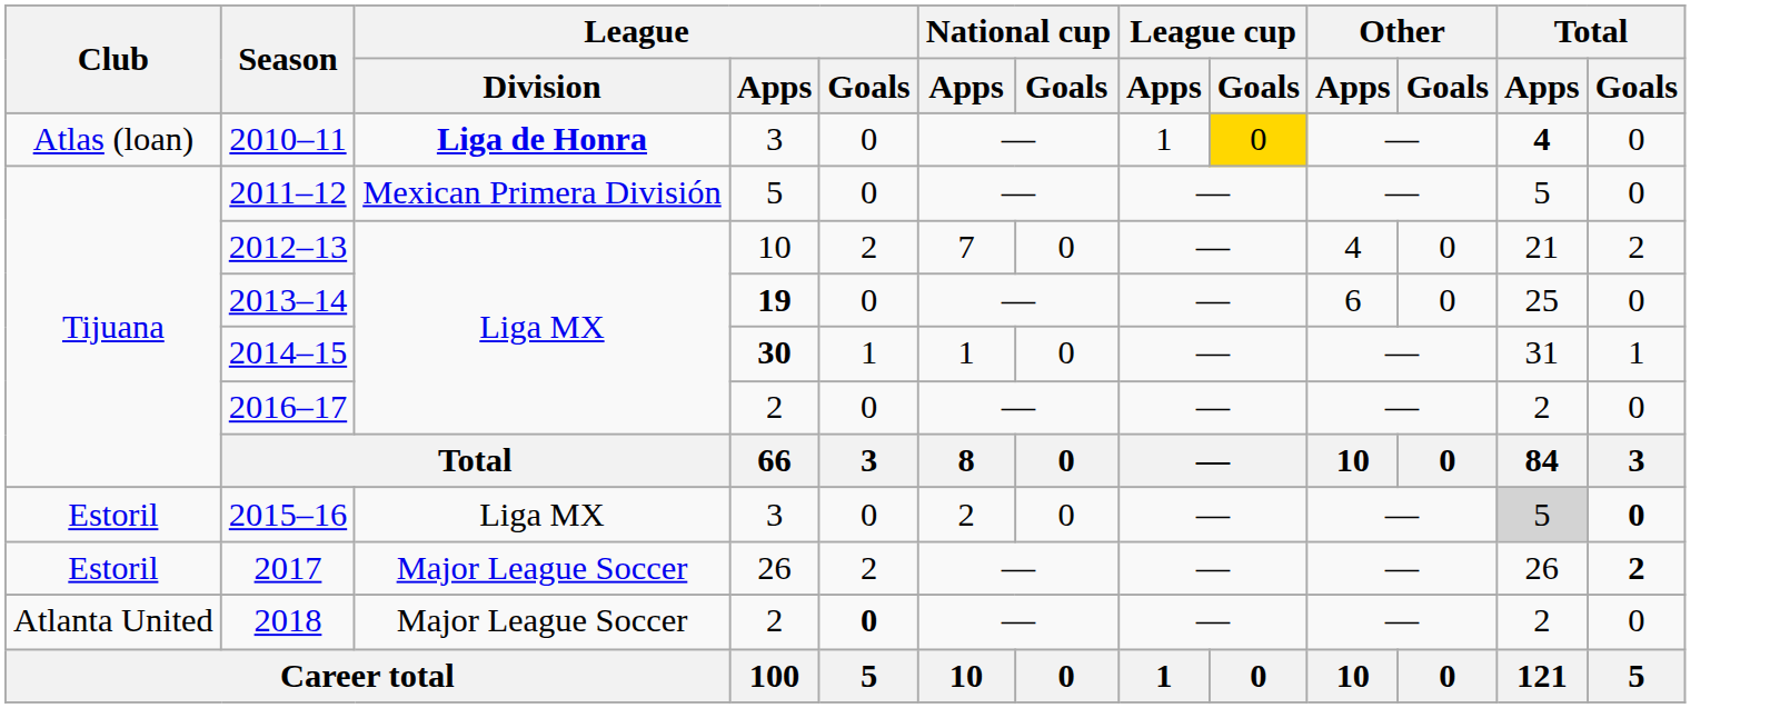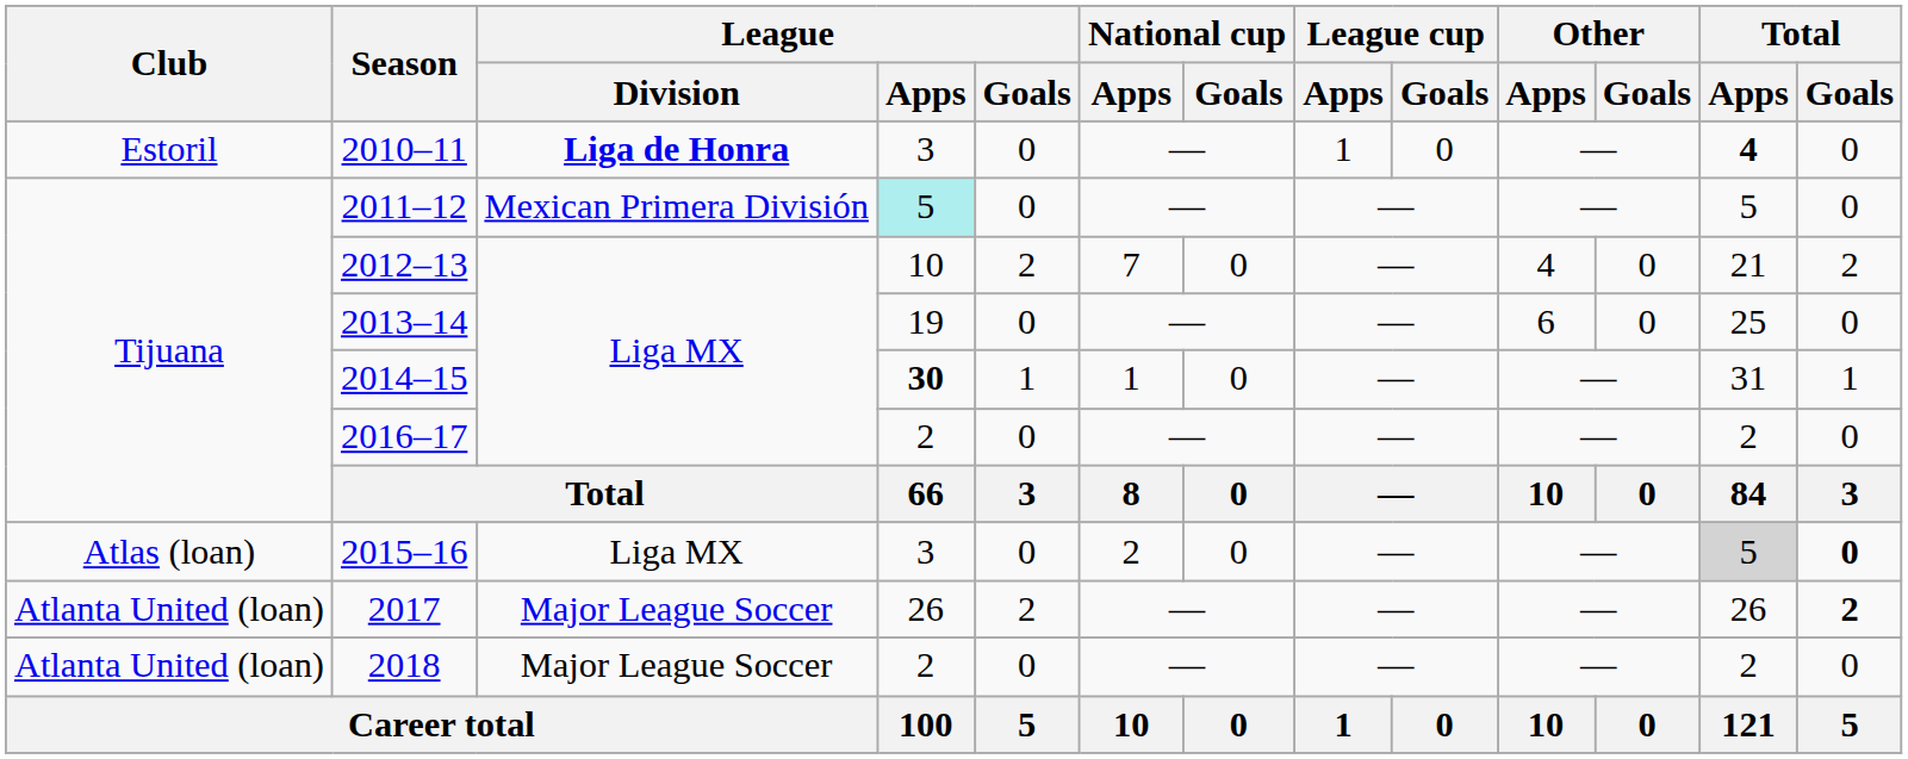 <table class="wikitable" style="text-align:center">
 <tr>
 <th rowspan="2">Club</th>
 <th rowspan="2">Season</th>
 <th colspan="3">League</th>
 <th colspan="2">National cup</th>
 <th colspan="2">League cup</th>
 <th colspan="2">Other</th>
 <th colspan="2">Total</th>
 </tr>
 <tr>
 <th>Division</th>
 <th>Apps</th>
 <th>Goals</th>
 <th>Apps</th>
 <th>Goals</th>
 <th>Apps</th>
 <th>Goals</th>
 <th>Apps</th>
 <th>Goals</th>
 <th>Apps</th>
 <th>Goals</th>
 </tr>
 <tr>
-<td><a href='#'>Atlas</a> (loan)</td>
+<td><a href='#'>Estoril</a></td>
 <td><a href='#'>2010–11</a></td>
 <td><strong><a href='#'>Liga de Honra</a></strong></td>
 <td>3</td>
 <td>0</td>
 <td colspan="2">—</td>
 <td>1</td>
-<td style="background: gold;">0</td>
+<td>0</td>
 <td colspan="2">—</td>
 <td><strong>4</strong></td>
 <td>0</td>
 </tr>
 <tr>
 <td rowspan=6><a href='#'>Tijuana</a></td>
 <td><a href='#'>2011–12</a></td>
 <td><a href='#'>Mexican Primera División</a></td>
-<td>5</td>
+<td style="background: paleturquoise;">5</td>
 <td>0</td>
 <td colspan="2">—</td>
 <td colspan="2">—</td>
 <td colspan="2">—</td>
 <td>5</td>
 <td>0</td>
 </tr>
 <tr>
 <td><a href='#'>2012–13</a></td>
 <td rowspan=4><a href='#'>Liga MX</a></td>
 <td>10</td>
 <td>2</td>
 <td>7</td>
 <td>0</td>
 <td colspan="2">—</td>
 <td>4</td>
 <td>0</td>
 <td>21</td>
 <td>2</td>
 </tr>
 <tr>
 <td><a href='#'>2013–14</a></td>
-<td><strong>19</strong></td>
+<td>19</td>
 <td>0</td>
 <td colspan="2">—</td>
 <td colspan="2">—</td>
 <td>6</td>
 <td>0</td>
 <td>25</td>
 <td>0</td>
 </tr>
 <tr>
 <td><a href='#'>2014–15</a></td>
 <td><strong>30</strong></td>
 <td>1</td>
 <td>1</td>
 <td>0</td>
 <td colspan="2">—</td>
 <td colspan="2">—</td>
 <td>31</td>
 <td>1</td>
 </tr>
 <tr>
 <td><a href='#'>2016–17</a></td>
 <td>2</td>
 <td>0</td>
 <td colspan="2">—</td>
 <td colspan="2">—</td>
 <td colspan="2">—</td>
 <td>2</td>
 <td>0</td>
 </tr>
 <tr>
 <th colspan="2">Total</th>
 <th>66</th>
 <th>3</th>
 <th>8</th>
 <th>0</th>
 <th colspan="2">—</th>
 <th>10</th>
 <th>0</th>
 <th>84</th>
 <th>3</th>
 </tr>
 <tr>
-<td><a href='#'>Estoril</a></td>
+<td><a href='#'>Atlas</a> (loan)</td>
 <td><a href='#'>2015–16</a></td>
 <td>Liga MX</td>
 <td>3</td>
 <td>0</td>
 <td>2</td>
 <td>0</td>
 <td colspan="2">—</td>
 <td colspan="2">—</td>
 <td style="background: lightgrey;">5</td>
 <td><strong>0</strong></td>
 </tr>
 <tr>
-<td><a href='#'>Estoril</a></td>
+<td><a href='#'>Atlanta United</a> (loan)</td>
 <td><a href='#'>2017</a></td>
 <td><a href='#'>Major League Soccer</a></td>
 <td>26</td>
 <td>2</td>
 <td colspan="2">—</td>
 <td colspan="2">—</td>
 <td colspan="2">—</td>
 <td>26</td>
 <td><strong>2</strong></td>
 </tr>
 <tr>
-<td>Atlanta United</td>
+<td><a href='#'>Atlanta United</a> (loan)</td>
 <td><a href='#'>2018</a></td>
 <td>Major League Soccer</td>
 <td>2</td>
-<td><strong>0</strong></td>
+<td>0</td>
 <td colspan="2">—</td>
 <td colspan="2">—</td>
 <td colspan="2">—</td>
 <td>2</td>
 <td>0</td>
 </tr>
 <tr>
 <th colspan="3">Career total</th>
 <th>100</th>
 <th>5</th>
 <th>10</th>
 <th>0</th>
 <th>1</th>
 <th>0</th>
 <th>10</th>
 <th>0</th>
 <th>121</th>
 <th>5</th>
 </tr>
 </table>
